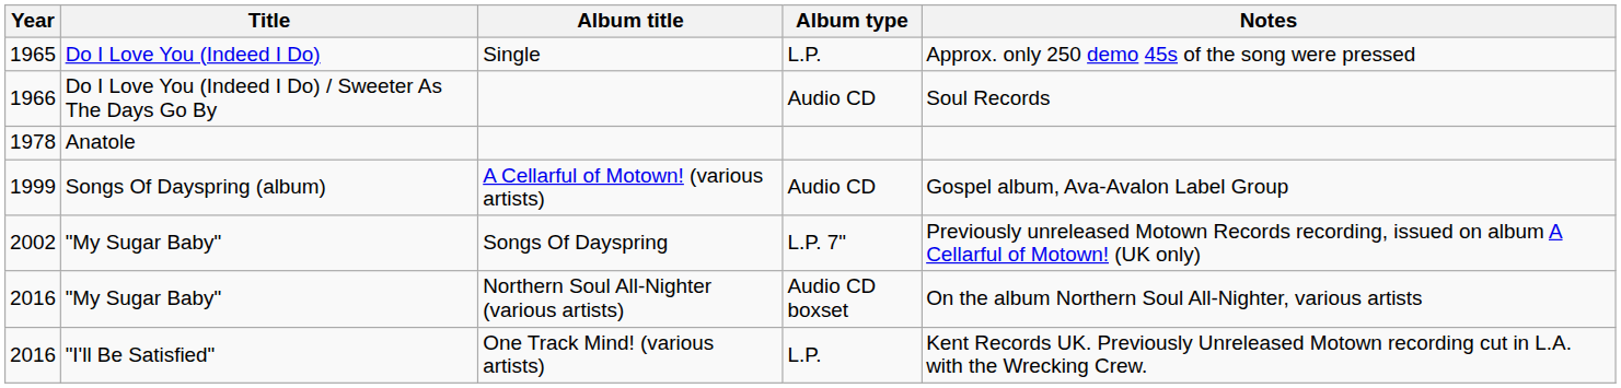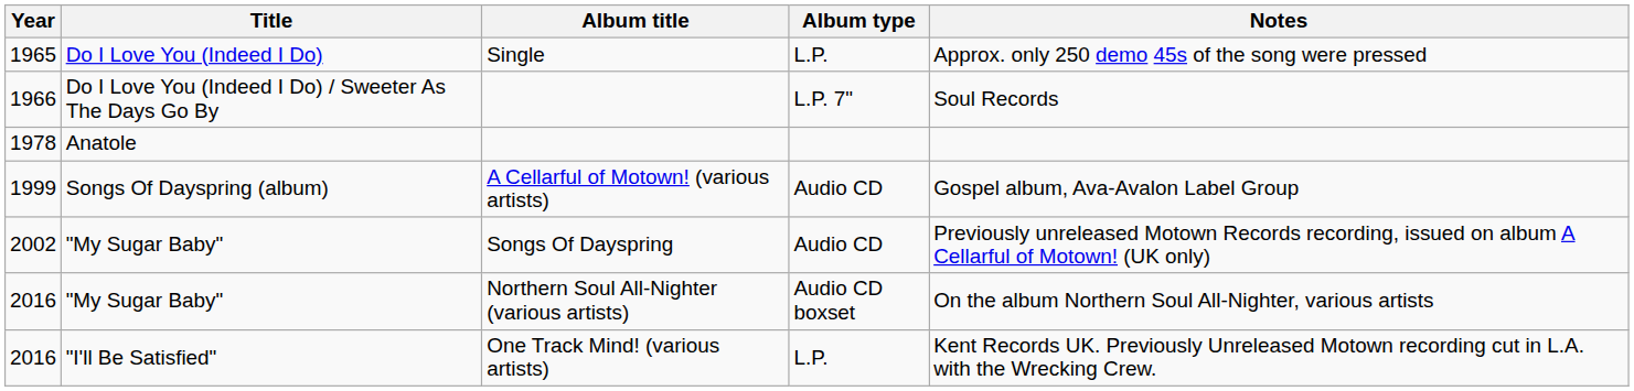 <table class="wikitable">
 <tr>
 <th>Year</th>
 <th>Title</th>
 <th>Album title</th>
 <th>Album type</th>
 <th>Notes</th>
 </tr>
 <tr>
 <td>1965</td>
 <td><a href='#'>Do I Love You (Indeed I Do)</a></td>
 <td>Single</td>
 <td>L.P.</td>
 <td>Approx. only 250 <a href='#'>demo</a> <a href='#'>45s</a> of the song were pressed</td>
 </tr>
 <tr>
 <td>1966</td>
 <td>Do I Love You (Indeed I Do) / Sweeter As The Days Go By</td>
 <td></td>
-<td>Audio CD</td>
+<td>L.P. 7"</td>
 <td>Soul Records</td>
 </tr>
 <tr>
 <td>1978</td>
 <td>Anatole</td>
 <td></td>
 <td></td>
 <td></td>
 </tr>
 <tr>
 <td>1999</td>
 <td>Songs Of Dayspring (album)</td>
 <td><a href='#'>A Cellarful of Motown!</a> (various artists)</td>
 <td>Audio CD</td>
 <td>Gospel album, Ava-Avalon Label Group</td>
 </tr>
 <tr>
 <td>2002</td>
 <td>"My Sugar Baby"</td>
 <td>Songs Of Dayspring</td>
-<td>L.P. 7"</td>
+<td>Audio CD</td>
 <td>Previously unreleased Motown Records recording, issued on album <a href='#'>A Cellarful of Motown!</a> (UK only)</td>
 </tr>
 <tr>
 <td>2016</td>
 <td>"My Sugar Baby"</td>
 <td>Northern Soul All-Nighter (various artists)</td>
 <td>Audio CD boxset</td>
 <td>On the album Northern Soul All-Nighter, various artists</td>
 </tr>
 <tr>
 <td>2016</td>
 <td>"I'll Be Satisfied"</td>
 <td>One Track Mind! (various artists)</td>
 <td>L.P.</td>
 <td>Kent Records UK. Previously Unreleased Motown recording cut in L.A. with the Wrecking Crew.</td>
 </tr>
 </table>
